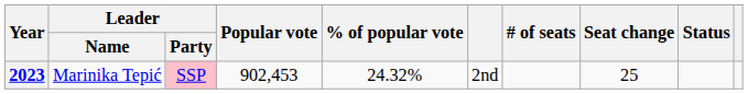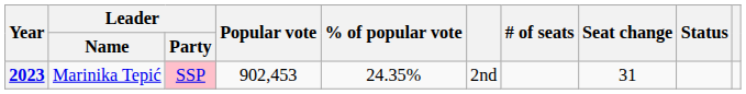 <table class="wikitable" style="text-align:center">
 <tr>
 <th rowspan="2">Year</th>
 <th colspan="2">Leader</th>
 <th rowspan="2">Popular vote</th>
 <th rowspan="2">% of popular vote</th>
 <th rowspan="2"></th>
 <th rowspan="2"># of seats</th>
 <th rowspan="2">Seat change</th>
 <th rowspan="2">Status</th>
 <th rowspan="2"></th>
 </tr>
 <tr>
 <th>Name</th>
 <th>Party</th>
 </tr>
 <tr>
 <th><a href='#'>2023</a></th>
 <td><a href='#'>Marinika Tepić</a></td>
 <td style="background: pink;"><a href='#'>SSP</a></td>
 <td>902,453</td>
-<td>24.32%</td>
+<td>24.35%</td>
 <td> 2nd</td>
 <td></td>
-<td> 25</td>
+<td> 31</td>
 <td></td>
 <td></td>
 </tr>
 </table>
